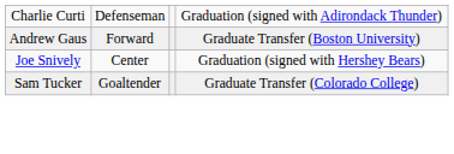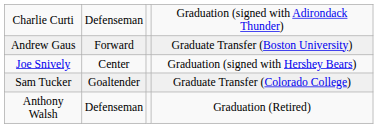 <table class="wikitable" width="40%">
 <tr align="center" bgcolor="">
 <td>Charlie Curti</td>
 <td>Defenseman</td>
 <td></td>
 <td>Graduation (signed with <a href='#'>Adirondack Thunder</a>)</td>
 </tr>
 <tr align="center" bgcolor="f0f0f0">
 <td>Andrew Gaus</td>
 <td>Forward</td>
 <td></td>
 <td>Graduate Transfer (<a href='#'>Boston University</a>)</td>
 </tr>
 <tr align="center" bgcolor="">
 <td><a href='#'>Joe Snively</a></td>
 <td>Center</td>
 <td></td>
 <td>Graduation (signed with <a href='#'>Hershey Bears</a>)</td>
 </tr>
 <tr align="center" bgcolor="f0f0f0">
 <td>Sam Tucker</td>
 <td>Goaltender</td>
 <td></td>
 <td>Graduate Transfer (<a href='#'>Colorado College</a>)</td>
 </tr>
+<tr align="center" bgcolor="">
+<td>Anthony Walsh</td>
+<td>Defenseman</td>
+<td></td>
+<td>Graduation (Retired)</td>
+</tr>
 </table>
